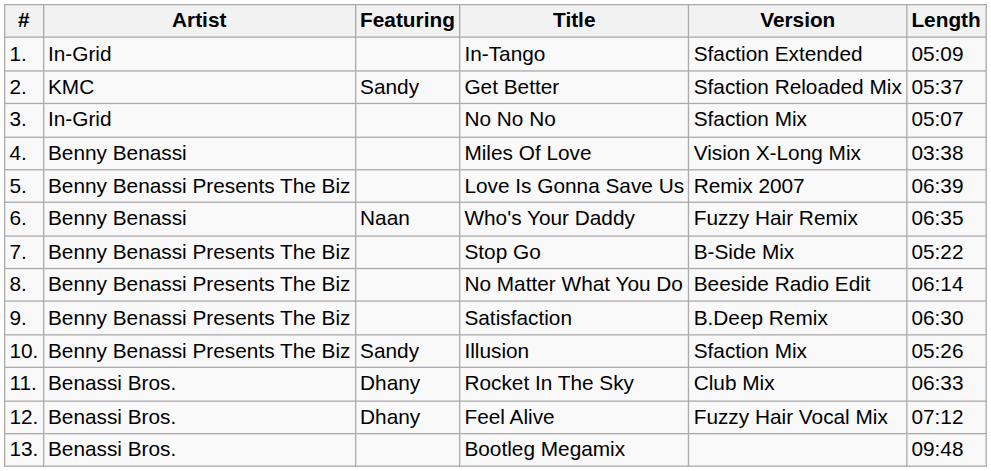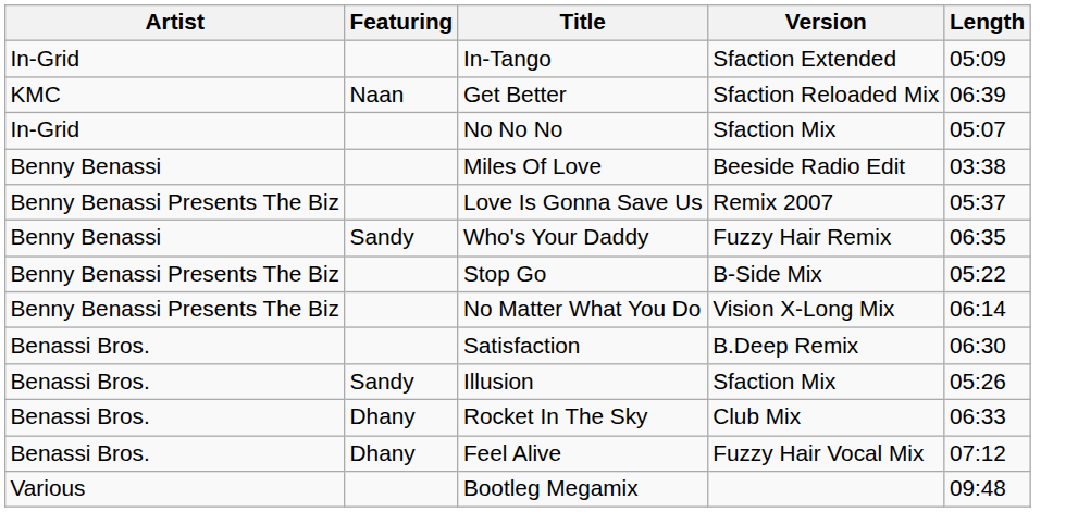 <table class="wikitable">
 <tr>
-<th>#</th>
 <th>Artist</th>
 <th>Featuring</th>
 <th>Title</th>
 <th>Version</th>
 <th>Length</th>
 </tr>
 <tr>
-<td>1.</td>
 <td>In-Grid</td>
 <td></td>
 <td>In-Tango</td>
 <td>Sfaction Extended</td>
 <td>05:09</td>
 </tr>
 <tr>
-<td>2.</td>
 <td>KMC</td>
-<td>Sandy</td>
+<td>Naan</td>
 <td>Get Better</td>
 <td>Sfaction Reloaded Mix</td>
-<td>05:37</td>
+<td>06:39</td>
 </tr>
 <tr>
-<td>3.</td>
 <td>In-Grid</td>
 <td></td>
 <td>No No No</td>
 <td>Sfaction Mix</td>
 <td>05:07</td>
 </tr>
 <tr>
-<td>4.</td>
 <td>Benny Benassi</td>
 <td></td>
 <td>Miles Of Love</td>
-<td>Vision X-Long Mix</td>
+<td>Beeside Radio Edit</td>
 <td>03:38</td>
 </tr>
 <tr>
-<td>5.</td>
 <td>Benny Benassi Presents The Biz</td>
 <td></td>
 <td>Love Is Gonna Save Us</td>
 <td>Remix 2007</td>
-<td>06:39</td>
+<td>05:37</td>
 </tr>
 <tr>
-<td>6.</td>
 <td>Benny Benassi</td>
-<td>Naan</td>
+<td>Sandy</td>
 <td>Who's Your Daddy</td>
 <td>Fuzzy Hair Remix</td>
 <td>06:35</td>
 </tr>
 <tr>
-<td>7.</td>
 <td>Benny Benassi Presents The Biz</td>
 <td></td>
 <td>Stop Go</td>
 <td>B-Side Mix</td>
 <td>05:22</td>
 </tr>
 <tr>
-<td>8.</td>
 <td>Benny Benassi Presents The Biz</td>
 <td></td>
 <td>No Matter What You Do</td>
-<td>Beeside Radio Edit</td>
+<td>Vision X-Long Mix</td>
 <td>06:14</td>
 </tr>
 <tr>
-<td>9.</td>
-<td>Benny Benassi Presents The Biz</td>
+<td>Benassi Bros.</td>
 <td></td>
 <td>Satisfaction</td>
 <td>B.Deep Remix</td>
 <td>06:30</td>
 </tr>
 <tr>
-<td>10.</td>
-<td>Benny Benassi Presents The Biz</td>
+<td>Benassi Bros.</td>
 <td>Sandy</td>
 <td>Illusion</td>
 <td>Sfaction Mix</td>
 <td>05:26</td>
 </tr>
 <tr>
-<td>11.</td>
 <td>Benassi Bros.</td>
 <td>Dhany</td>
 <td>Rocket In The Sky</td>
 <td>Club Mix</td>
 <td>06:33</td>
 </tr>
 <tr>
-<td>12.</td>
 <td>Benassi Bros.</td>
 <td>Dhany</td>
 <td>Feel Alive</td>
 <td>Fuzzy Hair Vocal Mix</td>
 <td>07:12</td>
 </tr>
 <tr>
-<td>13.</td>
-<td>Benassi Bros.</td>
+<td>Various</td>
 <td></td>
 <td>Bootleg Megamix</td>
 <td></td>
 <td>09:48</td>
 </tr>
 </table>
